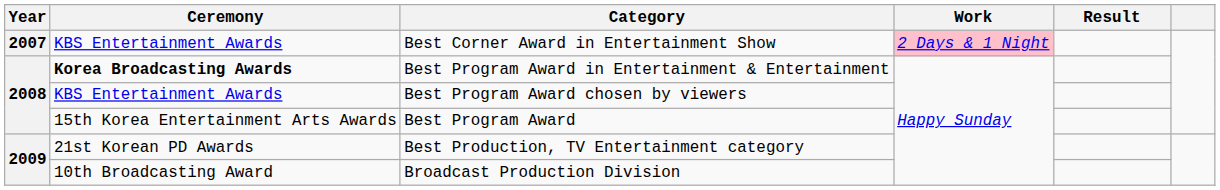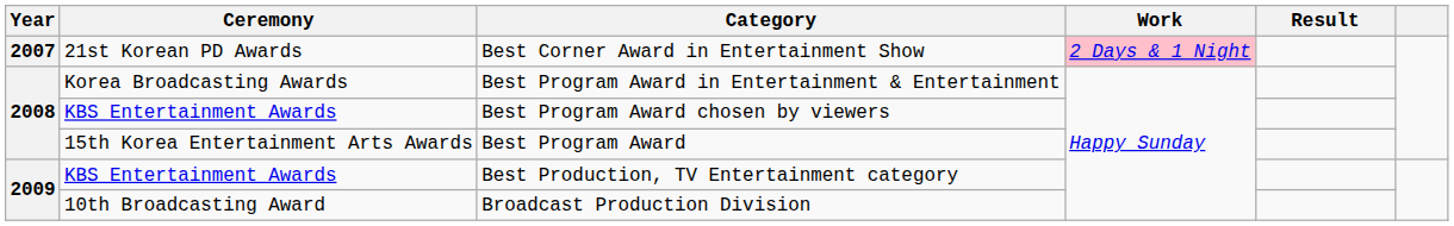 <table class="wikitable plainrowheaders">
 <tr>
 <th>Year</th>
 <th>Ceremony</th>
 <th>Category</th>
 <th>Work</th>
 <th width="90">Result</th>
 <th width="30"></th>
 </tr>
 <tr>
 <th scope="row">2007</th>
-<td><a href='#'>KBS Entertainment Awards</a></td>
+<td>21st Korean PD Awards</td>
 <td>Best Corner Award in Entertainment Show</td>
 <td style="background: pink;"><em><a href='#'>2 Days & 1 Night</a></em></td>
 <td></td>
 <td rowspan="4"></td>
 </tr>
 <tr>
 <th rowspan="3" scope="row">2008</th>
-<td><strong>Korea Broadcasting Awards</strong></td>
+<td>Korea Broadcasting Awards</td>
 <td>Best Program Award in Entertainment & Entertainment</td>
 <td rowspan="5"><em><a href='#'>Happy Sunday</a></em></td>
 <td></td>
 </tr>
 <tr>
 <td><a href='#'>KBS Entertainment Awards</a></td>
 <td>Best Program Award chosen by viewers</td>
 <td></td>
 </tr>
 <tr>
 <td>15th Korea Entertainment Arts Awards</td>
 <td>Best Program Award</td>
 <td></td>
 </tr>
 <tr>
 <th rowspan="2" scope="row">2009</th>
-<td>21st Korean PD Awards</td>
+<td><a href='#'>KBS Entertainment Awards</a></td>
 <td>Best Production, TV Entertainment category</td>
 <td></td>
 <td rowspan="2"></td>
 </tr>
 <tr>
 <td>10th Broadcasting Award</td>
 <td>Broadcast Production Division</td>
 <td></td>
 </tr>
 </table>
